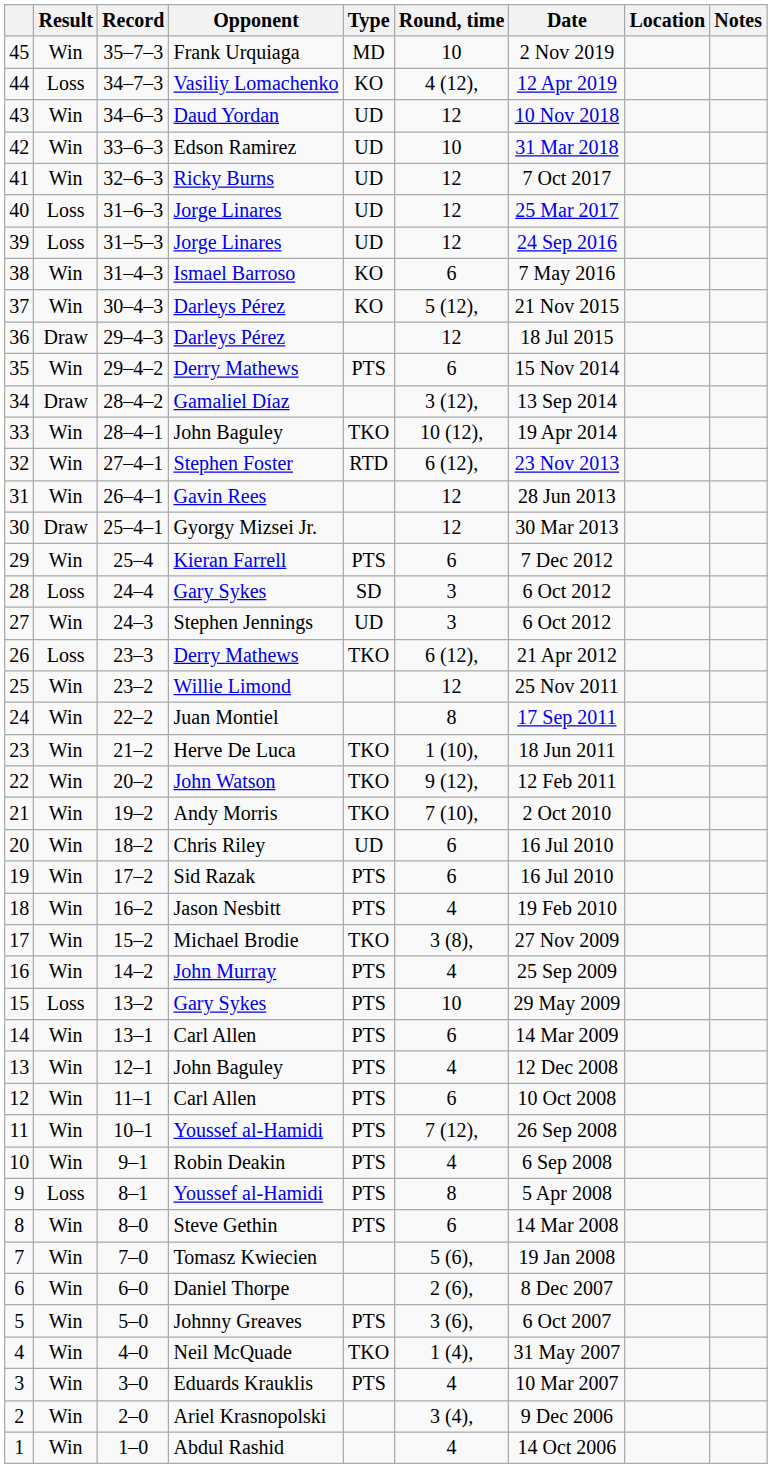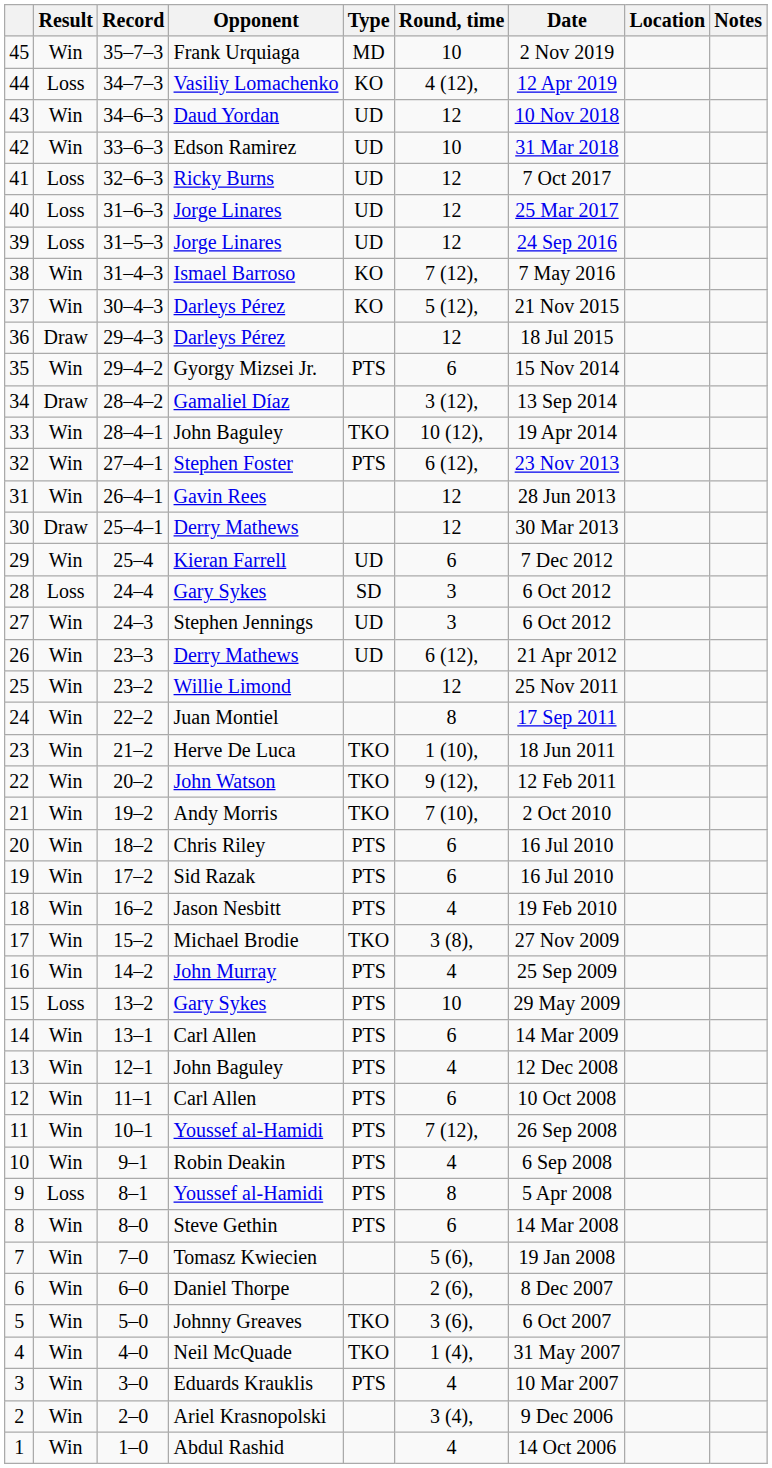 <table class="wikitable" style="text-align:center">
 <tr>
 <th></th>
 <th>Result</th>
 <th>Record</th>
 <th>Opponent</th>
 <th>Type</th>
 <th>Round, time</th>
 <th>Date</th>
 <th>Location</th>
 <th>Notes</th>
 </tr>
 <tr>
 <td>45</td>
 <td>Win</td>
 <td>35–7–3</td>
 <td style="text-align:left;">Frank Urquiaga</td>
 <td>MD</td>
 <td>10</td>
 <td>2 Nov 2019</td>
 <td style="text-align:left;"></td>
 <td></td>
 </tr>
 <tr>
 <td>44</td>
 <td>Loss</td>
 <td>34–7–3</td>
 <td style="text-align:left;"><a href='#'>Vasiliy Lomachenko</a></td>
 <td>KO</td>
 <td>4 (12), </td>
 <td><a href='#'>12 Apr 2019</a></td>
 <td style="text-align:left;"></td>
 <td style="text-align:left;"></td>
 </tr>
 <tr>
 <td>43</td>
 <td>Win</td>
 <td>34–6–3</td>
 <td style="text-align:left;"><a href='#'>Daud Yordan</a></td>
 <td>UD</td>
 <td>12</td>
 <td><a href='#'>10 Nov 2018</a></td>
 <td style="text-align:left;"></td>
 <td></td>
 </tr>
 <tr>
 <td>42</td>
 <td>Win</td>
 <td>33–6–3</td>
 <td style="text-align:left;">Edson Ramirez</td>
 <td>UD</td>
 <td>10</td>
 <td><a href='#'>31 Mar 2018</a></td>
 <td style="text-align:left;"></td>
 <td></td>
 </tr>
 <tr>
 <td>41</td>
-<td>Win</td>
+<td>Loss</td>
 <td>32–6–3</td>
 <td style="text-align:left;"><a href='#'>Ricky Burns</a></td>
 <td>UD</td>
 <td>12</td>
 <td>7 Oct 2017</td>
 <td style="text-align:left;"></td>
 <td></td>
 </tr>
 <tr>
 <td>40</td>
 <td>Loss</td>
 <td>31–6–3</td>
 <td style="text-align:left;"><a href='#'>Jorge Linares</a></td>
 <td>UD</td>
 <td>12</td>
 <td><a href='#'>25 Mar 2017</a></td>
 <td style="text-align:left;"></td>
 <td style="text-align:left;"></td>
 </tr>
 <tr>
 <td>39</td>
 <td>Loss</td>
 <td>31–5–3</td>
 <td style="text-align:left;"><a href='#'>Jorge Linares</a></td>
 <td>UD</td>
 <td>12</td>
 <td><a href='#'>24 Sep 2016</a></td>
 <td style="text-align:left;"></td>
 <td style="text-align:left;"></td>
 </tr>
 <tr>
 <td>38</td>
 <td>Win</td>
 <td>31–4–3</td>
 <td style="text-align:left;"><a href='#'>Ismael Barroso</a></td>
 <td>KO</td>
-<td>6</td>
+<td>7 (12), </td>
 <td>7 May 2016</td>
 <td style="text-align:left;"></td>
 <td style="text-align:left;"></td>
 </tr>
 <tr>
 <td>37</td>
 <td>Win</td>
 <td>30–4–3</td>
 <td style="text-align:left;"><a href='#'>Darleys Pérez</a></td>
 <td>KO</td>
 <td>5 (12), </td>
 <td>21 Nov 2015</td>
 <td style="text-align:left;"></td>
 <td style="text-align:left;"></td>
 </tr>
 <tr>
 <td>36</td>
 <td>Draw</td>
 <td>29–4–3</td>
 <td style="text-align:left;"><a href='#'>Darleys Pérez</a></td>
 <td></td>
 <td>12</td>
 <td>18 Jul 2015</td>
 <td style="text-align:left;"></td>
 <td style="text-align:left;"></td>
 </tr>
 <tr>
 <td>35</td>
 <td>Win</td>
 <td>29–4–2</td>
-<td style="text-align:left;"><a href='#'>Derry Mathews</a></td>
+<td style="text-align:left;">Gyorgy Mizsei Jr.</td>
 <td>PTS</td>
 <td>6</td>
 <td>15 Nov 2014</td>
 <td style="text-align:left;"></td>
 <td></td>
 </tr>
 <tr>
 <td>34</td>
 <td>Draw</td>
 <td>28–4–2</td>
 <td style="text-align:left;"><a href='#'>Gamaliel Díaz</a></td>
 <td></td>
 <td>3 (12), </td>
 <td>13 Sep 2014</td>
 <td style="text-align:left;"></td>
 <td style="text-align:left;"></td>
 </tr>
 <tr>
 <td>33</td>
 <td>Win</td>
 <td>28–4–1</td>
 <td style="text-align:left;">John Baguley</td>
 <td>TKO</td>
 <td>10 (12), </td>
 <td>19 Apr 2014</td>
 <td style="text-align:left;"></td>
 <td style="text-align:left;"></td>
 </tr>
 <tr>
 <td>32</td>
 <td>Win</td>
 <td>27–4–1</td>
 <td style="text-align:left;"><a href='#'>Stephen Foster</a></td>
-<td>RTD</td>
+<td>PTS</td>
 <td>6 (12), </td>
 <td><a href='#'>23 Nov 2013</a></td>
 <td style="text-align:left;"></td>
 <td style="text-align:left;"></td>
 </tr>
 <tr>
 <td>31</td>
 <td>Win</td>
 <td>26–4–1</td>
 <td style="text-align:left;"><a href='#'>Gavin Rees</a></td>
 <td></td>
 <td>12</td>
 <td>28 Jun 2013</td>
 <td style="text-align:left;"></td>
 <td style="text-align:left;"></td>
 </tr>
 <tr>
 <td>30</td>
 <td>Draw</td>
 <td>25–4–1</td>
-<td style="text-align:left;">Gyorgy Mizsei Jr.</td>
+<td style="text-align:left;"><a href='#'>Derry Mathews</a></td>
 <td></td>
 <td>12</td>
 <td>30 Mar 2013</td>
 <td style="text-align:left;"></td>
 <td style="text-align:left;"></td>
 </tr>
 <tr>
 <td>29</td>
 <td>Win</td>
 <td>25–4</td>
 <td style="text-align:left;"><a href='#'>Kieran Farrell</a></td>
-<td>PTS</td>
+<td>UD</td>
 <td>6</td>
 <td>7 Dec 2012</td>
 <td style="text-align:left;"></td>
 <td style="text-align:left;"></td>
 </tr>
 <tr>
 <td>28</td>
 <td>Loss</td>
 <td>24–4</td>
 <td style="text-align:left;"><a href='#'>Gary Sykes</a></td>
 <td>SD</td>
 <td>3</td>
 <td>6 Oct 2012</td>
 <td style="text-align:left;"></td>
 <td style="text-align:left;"></td>
 </tr>
 <tr>
 <td>27</td>
 <td>Win</td>
 <td>24–3</td>
 <td style="text-align:left;">Stephen Jennings</td>
 <td>UD</td>
 <td>3</td>
 <td>6 Oct 2012</td>
 <td style="text-align:left;"></td>
 <td style="text-align:left;"></td>
 </tr>
 <tr>
 <td>26</td>
-<td>Loss</td>
+<td>Win</td>
 <td>23–3</td>
 <td style="text-align:left;"><a href='#'>Derry Mathews</a></td>
-<td>TKO</td>
+<td>UD</td>
 <td>6 (12), </td>
 <td>21 Apr 2012</td>
 <td style="text-align:left;"></td>
 <td style="text-align:left;"></td>
 </tr>
 <tr>
 <td>25</td>
 <td>Win</td>
 <td>23–2</td>
 <td style="text-align:left;"><a href='#'>Willie Limond</a></td>
 <td></td>
 <td>12</td>
 <td>25 Nov 2011</td>
 <td style="text-align:left;"></td>
 <td style="text-align:left;"></td>
 </tr>
 <tr>
 <td>24</td>
 <td>Win</td>
 <td>22–2</td>
 <td style="text-align:left;">Juan Montiel</td>
 <td></td>
 <td>8</td>
 <td><a href='#'>17 Sep 2011</a></td>
 <td style="text-align:left;"></td>
 <td></td>
 </tr>
 <tr>
 <td>23</td>
 <td>Win</td>
 <td>21–2</td>
 <td style="text-align:left;">Herve De Luca</td>
 <td>TKO</td>
 <td>1 (10), </td>
 <td>18 Jun 2011</td>
 <td style="text-align:left;"></td>
 <td></td>
 </tr>
 <tr>
 <td>22</td>
 <td>Win</td>
 <td>20–2</td>
 <td style="text-align:left;"><a href='#'>John Watson</a></td>
 <td>TKO</td>
 <td>9 (12), </td>
 <td>12 Feb 2011</td>
 <td style="text-align:left;"></td>
 <td style="text-align:left;"></td>
 </tr>
 <tr>
 <td>21</td>
 <td>Win</td>
 <td>19–2</td>
 <td style="text-align:left;">Andy Morris</td>
 <td>TKO</td>
 <td>7 (10), </td>
 <td>2 Oct 2010</td>
 <td style="text-align:left;"></td>
 <td style="text-align:left;"></td>
 </tr>
 <tr>
 <td>20</td>
 <td>Win</td>
 <td>18–2</td>
 <td style="text-align:left;">Chris Riley</td>
-<td>UD</td>
+<td>PTS</td>
 <td>6</td>
 <td>16 Jul 2010</td>
 <td style="text-align:left;"></td>
 <td></td>
 </tr>
 <tr>
 <td>19</td>
 <td>Win</td>
 <td>17–2</td>
 <td style="text-align:left;">Sid Razak</td>
 <td>PTS</td>
 <td>6</td>
 <td>16 Jul 2010</td>
 <td style="text-align:left;"></td>
 <td></td>
 </tr>
 <tr>
 <td>18</td>
 <td>Win</td>
 <td>16–2</td>
 <td style="text-align:left;">Jason Nesbitt</td>
 <td>PTS</td>
 <td>4</td>
 <td>19 Feb 2010</td>
 <td style="text-align:left;"></td>
 <td></td>
 </tr>
 <tr>
 <td>17</td>
 <td>Win</td>
 <td>15–2</td>
 <td style="text-align:left;">Michael Brodie</td>
 <td>TKO</td>
 <td>3 (8), </td>
 <td>27 Nov 2009</td>
 <td style="text-align:left;"></td>
 <td></td>
 </tr>
 <tr>
 <td>16</td>
 <td>Win</td>
 <td>14–2</td>
 <td style="text-align:left;"><a href='#'>John Murray</a></td>
 <td>PTS</td>
 <td>4</td>
 <td>25 Sep 2009</td>
 <td style="text-align:left;"></td>
 <td></td>
 </tr>
 <tr>
 <td>15</td>
 <td>Loss</td>
 <td>13–2</td>
 <td style="text-align:left;"><a href='#'>Gary Sykes</a></td>
 <td>PTS</td>
 <td>10</td>
 <td>29 May 2009</td>
 <td style="text-align:left;"></td>
 <td></td>
 </tr>
 <tr>
 <td>14</td>
 <td>Win</td>
 <td>13–1</td>
 <td style="text-align:left;">Carl Allen</td>
 <td>PTS</td>
 <td>6</td>
 <td>14 Mar 2009</td>
 <td style="text-align:left;"></td>
 <td></td>
 </tr>
 <tr>
 <td>13</td>
 <td>Win</td>
 <td>12–1</td>
 <td style="text-align:left;">John Baguley</td>
 <td>PTS</td>
 <td>4</td>
 <td>12 Dec 2008</td>
 <td style="text-align:left;"></td>
 <td></td>
 </tr>
 <tr>
 <td>12</td>
 <td>Win</td>
 <td>11–1</td>
 <td style="text-align:left;">Carl Allen</td>
 <td>PTS</td>
 <td>6</td>
 <td>10 Oct 2008</td>
 <td style="text-align:left;"></td>
 <td></td>
 </tr>
 <tr>
 <td>11</td>
 <td>Win</td>
 <td>10–1</td>
 <td style="text-align:left;"><a href='#'>Youssef al-Hamidi</a></td>
 <td>PTS</td>
 <td>7 (12), </td>
 <td>26 Sep 2008</td>
 <td style="text-align:left;"></td>
 <td></td>
 </tr>
 <tr>
 <td>10</td>
 <td>Win</td>
 <td>9–1</td>
 <td style="text-align:left;">Robin Deakin</td>
 <td>PTS</td>
 <td>4</td>
 <td>6 Sep 2008</td>
 <td style="text-align:left;"></td>
 <td></td>
 </tr>
 <tr>
 <td>9</td>
 <td>Loss</td>
 <td>8–1</td>
 <td style="text-align:left;"><a href='#'>Youssef al-Hamidi</a></td>
 <td>PTS</td>
 <td>8</td>
 <td>5 Apr 2008</td>
 <td style="text-align:left;"></td>
 <td></td>
 </tr>
 <tr>
 <td>8</td>
 <td>Win</td>
 <td>8–0</td>
 <td style="text-align:left;">Steve Gethin</td>
 <td>PTS</td>
 <td>6</td>
 <td>14 Mar 2008</td>
 <td style="text-align:left;"></td>
 <td></td>
 </tr>
 <tr>
 <td>7</td>
 <td>Win</td>
 <td>7–0</td>
 <td style="text-align:left;">Tomasz Kwiecien</td>
 <td></td>
 <td>5 (6), </td>
 <td>19 Jan 2008</td>
 <td style="text-align:left;"></td>
 <td></td>
 </tr>
 <tr>
 <td>6</td>
 <td>Win</td>
 <td>6–0</td>
 <td style="text-align:left;">Daniel Thorpe</td>
 <td></td>
 <td>2 (6), </td>
 <td>8 Dec 2007</td>
 <td style="text-align:left;"></td>
 <td></td>
 </tr>
 <tr>
 <td>5</td>
 <td>Win</td>
 <td>5–0</td>
 <td style="text-align:left;">Johnny Greaves</td>
-<td>PTS</td>
+<td>TKO</td>
 <td>3 (6), </td>
 <td>6 Oct 2007</td>
 <td style="text-align:left;"></td>
 <td></td>
 </tr>
 <tr>
 <td>4</td>
 <td>Win</td>
 <td>4–0</td>
 <td style="text-align:left;">Neil McQuade</td>
 <td>TKO</td>
 <td>1 (4), </td>
 <td>31 May 2007</td>
 <td style="text-align:left;"></td>
 <td></td>
 </tr>
 <tr>
 <td>3</td>
 <td>Win</td>
 <td>3–0</td>
 <td style="text-align:left;">Eduards Krauklis</td>
 <td>PTS</td>
 <td>4</td>
 <td>10 Mar 2007</td>
 <td style="text-align:left;"></td>
 <td></td>
 </tr>
 <tr>
 <td>2</td>
 <td>Win</td>
 <td>2–0</td>
 <td style="text-align:left;">Ariel Krasnopolski</td>
 <td></td>
 <td>3 (4), </td>
 <td>9 Dec 2006</td>
 <td style="text-align:left;"></td>
 <td></td>
 </tr>
 <tr>
 <td>1</td>
 <td>Win</td>
 <td>1–0</td>
 <td style="text-align:left;">Abdul Rashid</td>
 <td></td>
 <td>4</td>
 <td>14 Oct 2006</td>
 <td style="text-align:left;"></td>
 <td></td>
 </tr>
 </table>
